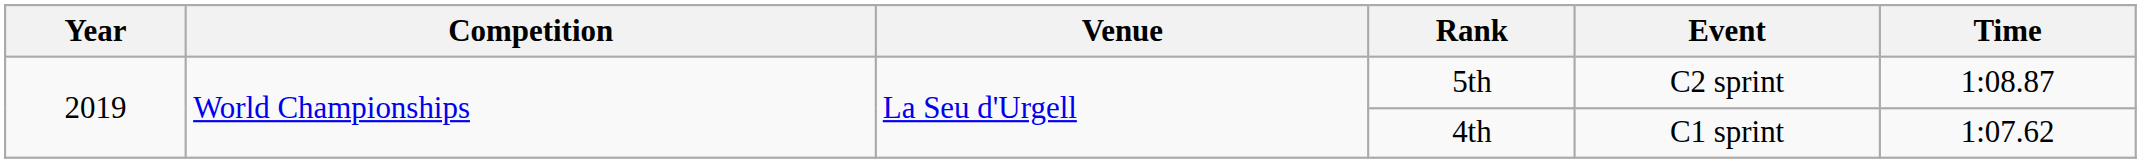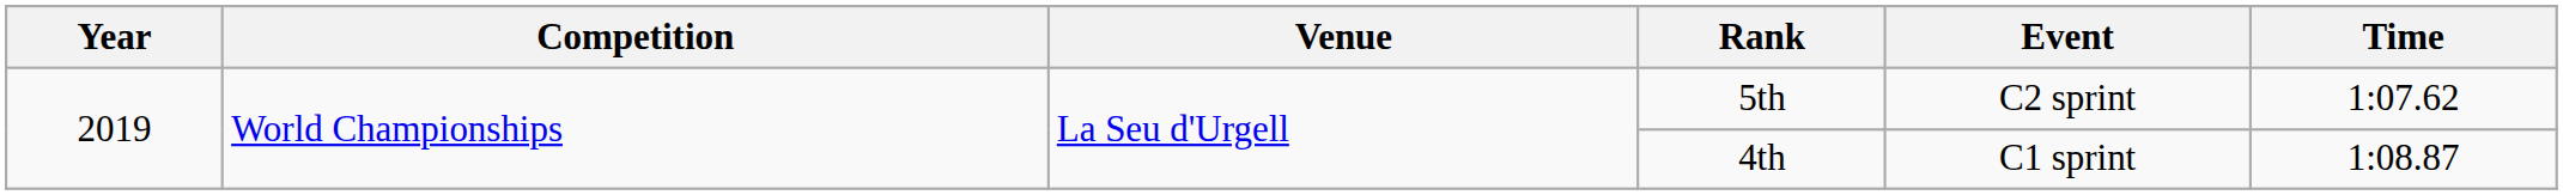 <table class="wikitable" width=50% style="font-size:90%; text-align:center;">
 <tr>
 <th>Year</th>
 <th>Competition</th>
 <th>Venue</th>
 <th>Rank</th>
 <th>Event</th>
 <th>Time</th>
 </tr>
 <tr>
 <td rowspan=2>2019</td>
 <td rowspan=2 align=left><a href='#'>World Championships</a></td>
 <td rowspan=2 align=left> <a href='#'>La Seu d'Urgell</a></td>
 <td>5th</td>
 <td>C2 sprint</td>
-<td>1:08.87</td>
+<td>1:07.62</td>
 </tr>
 <tr>
 <td>4th</td>
 <td>C1 sprint</td>
-<td>1:07.62</td>
+<td>1:08.87</td>
 </tr>
 </table>
